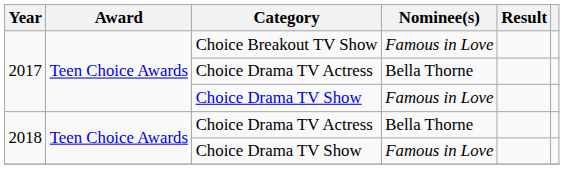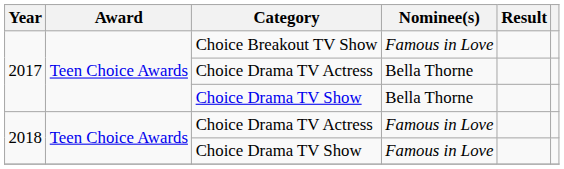 <table class="wikitable sortable" width:95%; font-size:95%">
 <tr>
 <th>Year</th>
 <th>Award</th>
 <th>Category</th>
 <th>Nominee(s)</th>
 <th>Result</th>
 <th class="unsortable"></th>
 </tr>
 <tr>
 <td rowspan="3">2017</td>
 <td rowspan="3"><a href='#'>Teen Choice Awards</a></td>
 <td>Choice Breakout TV Show</td>
 <td><em>Famous in Love</em></td>
 <td></td>
 <td style="text-align: center;"></td>
 </tr>
 <tr>
 <td>Choice Drama TV Actress</td>
 <td>Bella Thorne</td>
 <td></td>
 <td style="text-align: center;"></td>
 </tr>
 <tr>
 <td><a href='#'>Choice Drama TV Show</a></td>
-<td><em>Famous in Love</em></td>
+<td>Bella Thorne</td>
 <td></td>
 <td style="text-align: center;"></td>
 </tr>
 <tr>
 <td rowspan="2">2018</td>
 <td rowspan="2"><a href='#'>Teen Choice Awards</a></td>
 <td>Choice Drama TV Actress</td>
-<td>Bella Thorne</td>
+<td><em>Famous in Love</em></td>
 <td></td>
 <td style="text-align: center;"></td>
 </tr>
 <tr>
 <td>Choice Drama TV Show</td>
 <td><em>Famous in Love</em></td>
 <td></td>
 <td style="text-align: center;"></td>
 </tr>
 <tr>
 </tr>
 </table>
